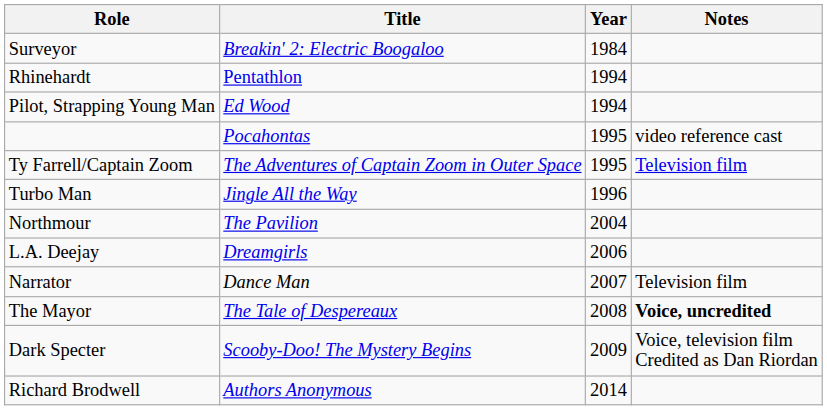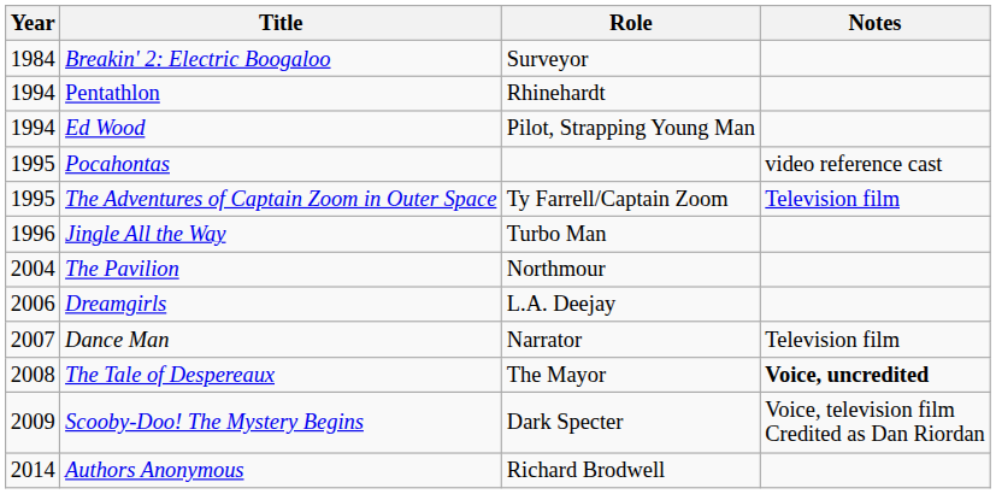 <table class="wikitable sortable plainrowheaders" style="white-space:nowrap">
 <tr>
+<th>Year</th>
+<th>Title</th>
 <th>Role</th>
-<th>Title</th>
-<th>Year</th>
 <th>Notes</th>
 </tr>
 <tr>
+<td>1984</td>
+<td><em><a href='#'>Breakin' 2: Electric Boogaloo</a></em></td>
 <td>Surveyor</td>
-<td><em><a href='#'>Breakin' 2: Electric Boogaloo</a></em></td>
-<td>1984</td>
 <td></td>
 </tr>
 <tr>
+<td>1994</td>
+<td><a href='#'>Pentathlon</a></td>
 <td>Rhinehardt</td>
-<td><a href='#'>Pentathlon</a></td>
-<td>1994</td>
 <td></td>
 </tr>
 <tr>
+<td>1994</td>
+<td><em><a href='#'>Ed Wood</a></em></td>
 <td>Pilot, Strapping Young Man</td>
-<td><em><a href='#'>Ed Wood</a></em></td>
-<td>1994</td>
 <td></td>
 </tr>
 <tr>
+<td>1995</td>
+<td><em><a href='#'>Pocahontas</a></em></td>
 <td></td>
-<td><em><a href='#'>Pocahontas</a></em></td>
-<td>1995</td>
 <td>video reference cast</td>
 </tr>
 <tr>
+<td>1995</td>
+<td><em><a href='#'>The Adventures of Captain Zoom in Outer Space</a></em></td>
 <td>Ty Farrell/Captain Zoom</td>
-<td><em><a href='#'>The Adventures of Captain Zoom in Outer Space</a></em></td>
-<td>1995</td>
 <td><a href='#'>Television film</a></td>
 </tr>
 <tr>
+<td>1996</td>
+<td><em><a href='#'>Jingle All the Way</a></em></td>
 <td>Turbo Man</td>
-<td><em><a href='#'>Jingle All the Way</a></em></td>
-<td>1996</td>
 <td></td>
 </tr>
 <tr>
+<td>2004</td>
+<td><em><a href='#'>The Pavilion</a></em></td>
 <td>Northmour</td>
-<td><em><a href='#'>The Pavilion</a></em></td>
-<td>2004</td>
 <td></td>
 </tr>
 <tr>
+<td>2006</td>
+<td><em><a href='#'>Dreamgirls</a></em></td>
 <td>L.A. Deejay</td>
-<td><em><a href='#'>Dreamgirls</a></em></td>
-<td>2006</td>
 <td></td>
 </tr>
 <tr>
+<td>2007</td>
+<td><em>Dance Man</em></td>
 <td>Narrator</td>
-<td><em>Dance Man</em></td>
-<td>2007</td>
 <td>Television film</td>
 </tr>
 <tr>
+<td>2008</td>
+<td><em><a href='#'>The Tale of Despereaux</a></em></td>
 <td>The Mayor</td>
-<td><em><a href='#'>The Tale of Despereaux</a></em></td>
-<td>2008</td>
 <td><strong>Voice, uncredited</strong></td>
 </tr>
 <tr>
+<td>2009</td>
+<td><em><a href='#'>Scooby-Doo! The Mystery Begins</a></em></td>
 <td>Dark Specter</td>
-<td><em><a href='#'>Scooby-Doo! The Mystery Begins</a></em></td>
-<td>2009</td>
 <td>Voice, television film<br>Credited as Dan Riordan</td>
 </tr>
 <tr>
+<td>2014</td>
+<td><em><a href='#'>Authors Anonymous</a></em></td>
 <td>Richard Brodwell</td>
-<td><em><a href='#'>Authors Anonymous</a></em></td>
-<td>2014</td>
 <td></td>
 </tr>
 </table>
